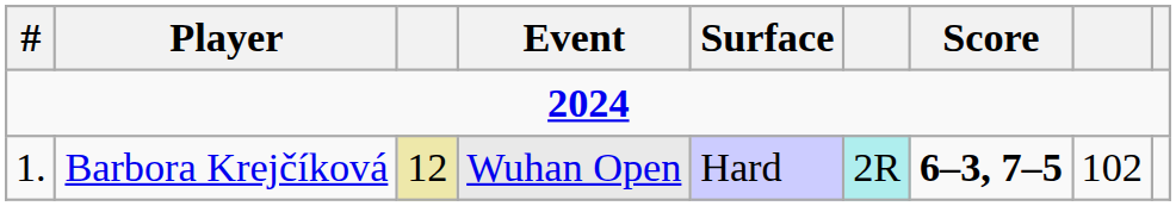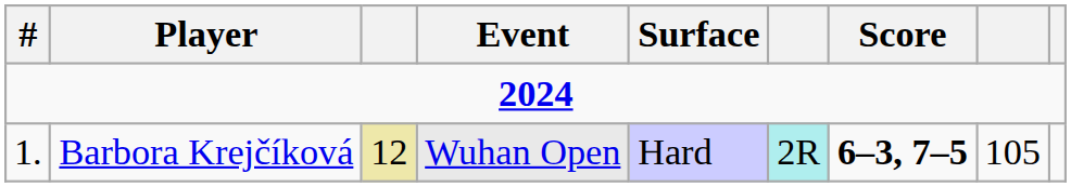 <table class="wikitable sortable">
 <tr>
 <th class=unsortable>#</th>
 <th>Player</th>
 <th></th>
 <th>Event</th>
 <th>Surface</th>
 <th class=unsortable></th>
 <th class=unsortable>Score</th>
 <th class=unsortable></th>
 <th class=unsortable></th>
 </tr>
 <tr>
 <td colspan="10" style="text-align:center"><strong><a href='#'>2024</a></strong></td>
 </tr>
 <tr>
 <td>1.</td>
 <td> <a href='#'>Barbora Krejčíková</a></td>
 <td bgcolor=eee8AA>12</td>
 <td bgcolor=e9e9e9><a href='#'>Wuhan Open</a></td>
 <td bgcolor=ccccff>Hard</td>
 <td bgcolor=afeeee>2R</td>
 <td><strong>6–3, 7–5</strong></td>
-<td>102</td>
+<td>105</td>
 <td></td>
 </tr>
 </table>
